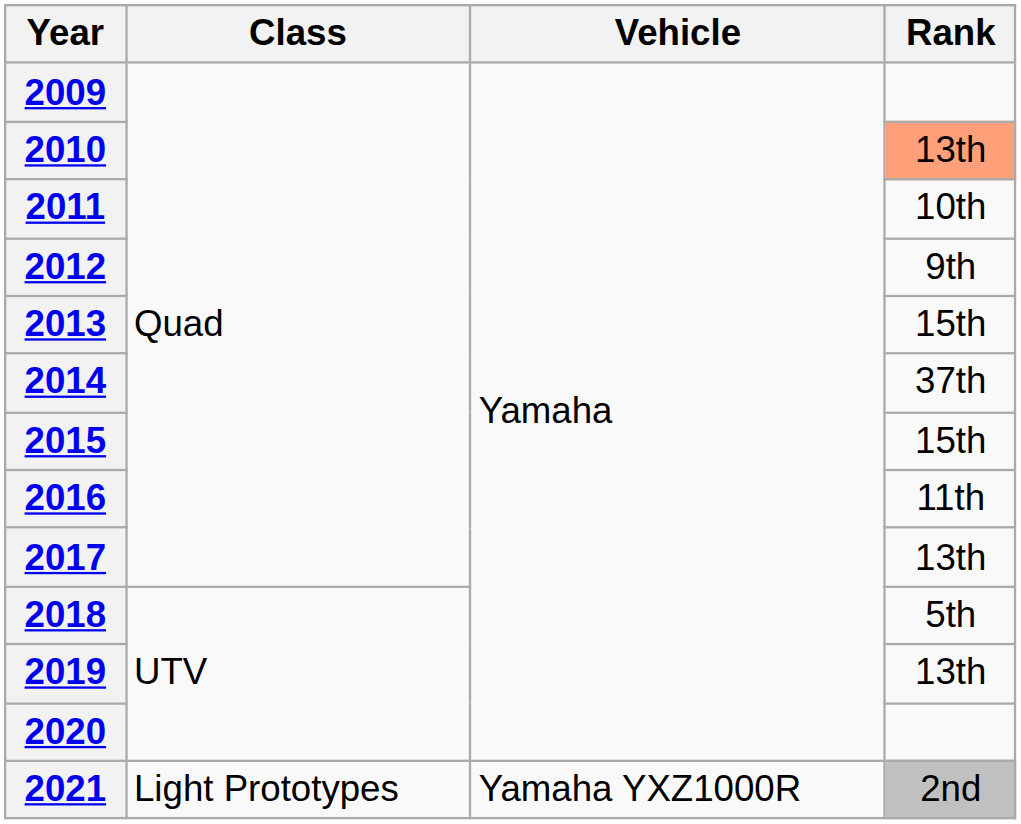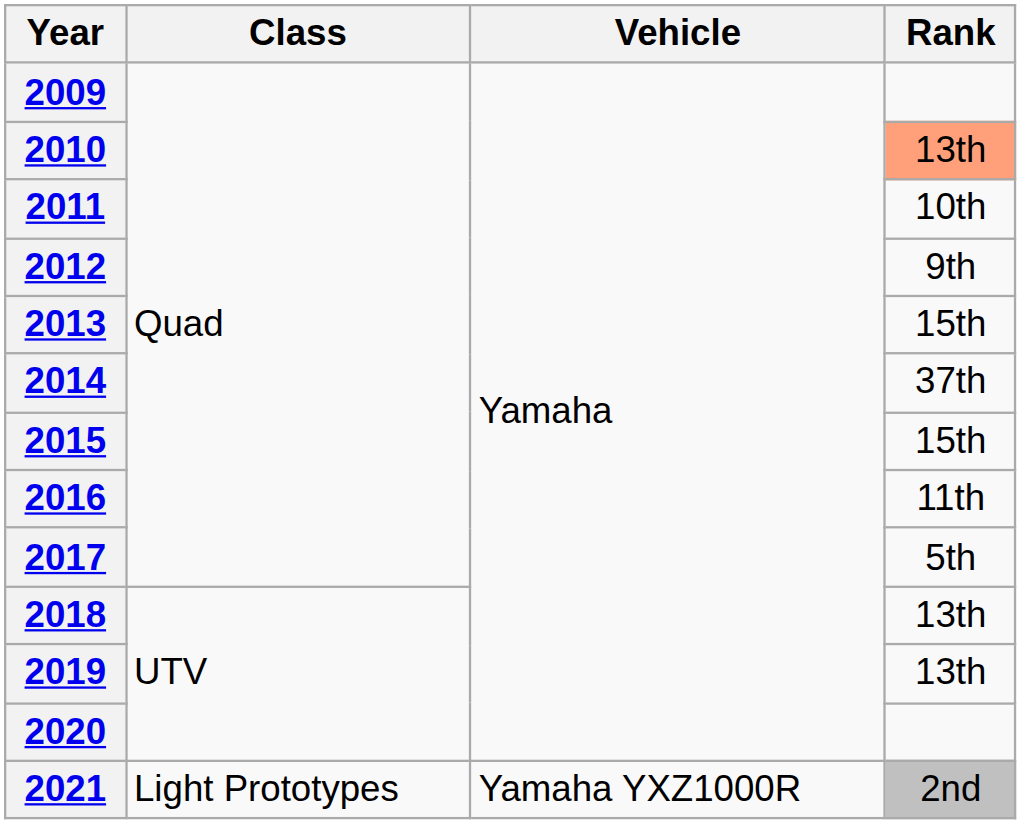 <table class="wikitable" width=35% style="font-size:100%; text-align:center;">
 <tr>
 <th>Year</th>
 <th>Class</th>
 <th>Vehicle</th>
 <th>Rank</th>
 </tr>
 <tr>
 <th><a href='#'>2009</a></th>
 <td align= left rowspan=9>Quad</td>
 <td align= left rowspan=12>Yamaha</td>
 <td></td>
 </tr>
 <tr>
 <th><a href='#'>2010</a></th>
 <td style="background: lightsalmon;">13th</td>
 </tr>
 <tr>
 <th><a href='#'>2011</a></th>
 <td>10th</td>
 </tr>
 <tr>
 <th><a href='#'>2012</a></th>
 <td>9th</td>
 </tr>
 <tr>
 <th><a href='#'>2013</a></th>
 <td>15th</td>
 </tr>
 <tr>
 <th><a href='#'>2014</a></th>
 <td>37th</td>
 </tr>
 <tr>
 <th><a href='#'>2015</a></th>
 <td>15th</td>
 </tr>
 <tr>
 <th><a href='#'>2016</a></th>
 <td>11th</td>
 </tr>
 <tr>
 <th><a href='#'>2017</a></th>
-<td>13th</td>
+<td>5th</td>
 </tr>
 <tr>
 <th><a href='#'>2018</a></th>
 <td align= left rowspan=3>UTV</td>
-<td>5th</td>
+<td>13th</td>
 </tr>
 <tr>
 <th><a href='#'>2019</a></th>
 <td>13th</td>
 </tr>
 <tr>
 <th><a href='#'>2020</a></th>
 <td></td>
 </tr>
 <tr>
 <th><a href='#'>2021</a></th>
 <td align= left rowspan=1>Light Prototypes</td>
 <td align= left rowspan=1>Yamaha YXZ1000R</td>
 <td bgcolor=silver>2nd</td>
 </tr>
 </table>
